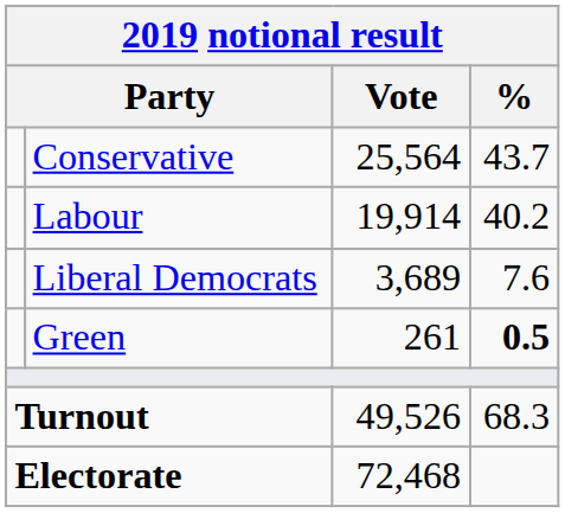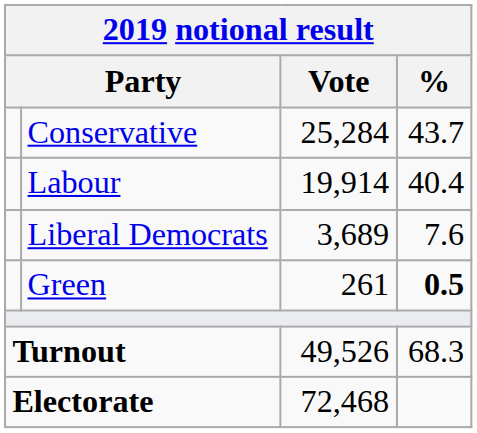 <table class="wikitable">
 <tr>
 <th colspan="4"><a href='#'>2019</a> <a href='#'>notional result</a></th>
 </tr>
 <tr>
 <th bgcolor="#DDDDFF" width="130px" colspan="2">Party</th>
 <th bgcolor="#DDDDFF" width="50px">Vote</th>
 <th bgcolor="#DDDDFF" width="30px">%</th>
 </tr>
 <tr>
 <td></td>
 <td><a href='#'>Conservative</a></td>
-<td align=right>25,564</td>
+<td align=right>25,284</td>
 <td align=right>43.7</td>
 </tr>
 <tr>
 <td></td>
 <td><a href='#'>Labour</a></td>
 <td align=right>19,914</td>
-<td align=right>40.2</td>
+<td align=right>40.4</td>
 </tr>
 <tr>
 <td></td>
 <td><a href='#'>Liberal Democrats</a></td>
 <td align=right>3,689</td>
 <td align=right>7.6</td>
 </tr>
 <tr>
 <td></td>
 <td><a href='#'>Green</a></td>
 <td align=right>261</td>
 <td align=right><strong>0.5</strong></td>
 </tr>
 <tr>
 <td colspan="4" bgcolor="#EAECF0"></td>
 </tr>
 <tr>
 <td colspan="2"><strong>Turnout</strong></td>
 <td align=right>49,526</td>
 <td align=right>68.3</td>
 </tr>
 <tr>
 <td colspan="2"><strong>Electorate</strong></td>
 <td align=right>72,468</td>
 </tr>
 </table>
